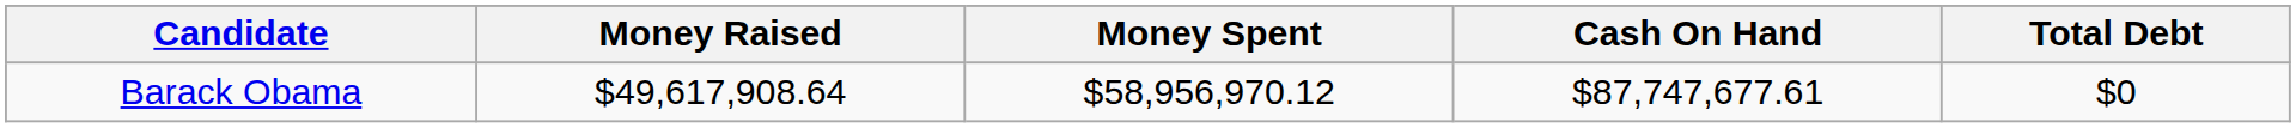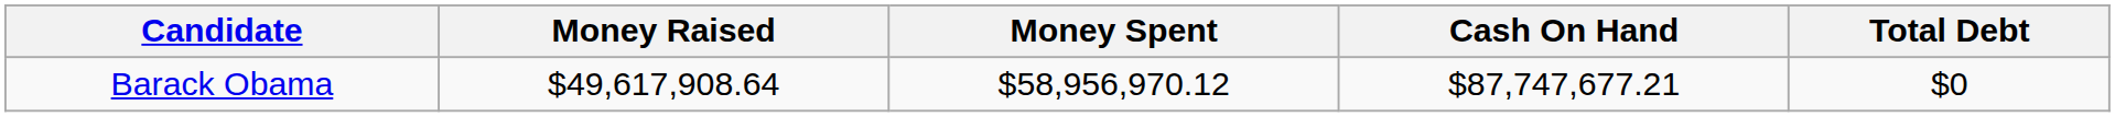 <table class="sortable wikitable" style="text-align:center" width=80%>
 <tr>
 <th><a href='#'>Candidate</a></th>
 <th>Money Raised</th>
 <th>Money Spent</th>
 <th>Cash On Hand</th>
 <th>Total Debt</th>
 </tr>
 <tr>
 <td><a href='#'>Barack Obama</a></td>
 <td>$49,617,908.64</td>
 <td>$58,956,970.12</td>
-<td>$87,747,677.61</td>
+<td>$87,747,677.21</td>
 <td>$0</td>
 </tr>
 </table>
